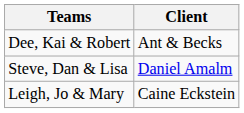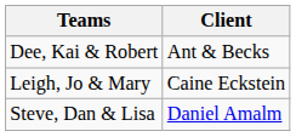 <table class="wikitable">
 <tr>
 <th>Teams</th>
 <th>Client</th>
 </tr>
 <tr>
 <td>Dee, Kai & Robert</td>
 <td>Ant & Becks</td>
 </tr>
 <tr>
+<td>Leigh, Jo & Mary</td>
+<td>Caine Eckstein</td>
+</tr>
+<tr>
 <td>Steve, Dan & Lisa</td>
 <td><a href='#'>Daniel Amalm</a></td>
 </tr>
-<tr>
-<td>Leigh, Jo & Mary</td>
-<td>Caine Eckstein</td>
-</tr>
 </table>
